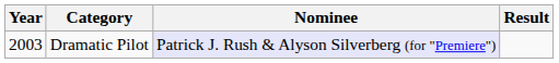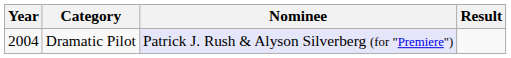 <table class="wikitable">
 <tr>
 <th>Year</th>
 <th>Category</th>
 <th>Nominee</th>
 <th>Result</th>
 </tr>
 <tr>
-<td>2003</td>
+<td>2004</td>
 <td>Dramatic Pilot</td>
 <td style="background: lavender;">Patrick J. Rush & Alyson Silverberg <small>(for "<a href='#'>Premiere</a>")</small></td>
 <td></td>
 </tr>
 </table>
